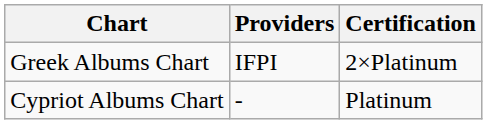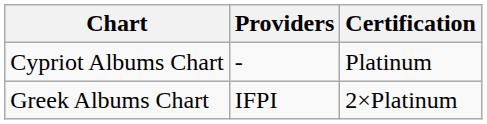 <table class="wikitable">
 <tr style="background:#ebf5ff;">
 <th align="left">Chart</th>
 <th align="left">Providers</th>
 <th align="left">Certification</th>
 </tr>
 <tr>
+<td align="left">Cypriot Albums Chart</td>
+<td align="left">-</td>
+<td align="left">Platinum</td>
+</tr>
+<tr>
 <td align="left">Greek Albums Chart</td>
 <td align="left">IFPI</td>
 <td align="left">2×Platinum</td>
 </tr>
-<tr>
-<td align="left">Cypriot Albums Chart</td>
-<td align="left">-</td>
-<td align="left">Platinum</td>
-</tr>
 </table>
